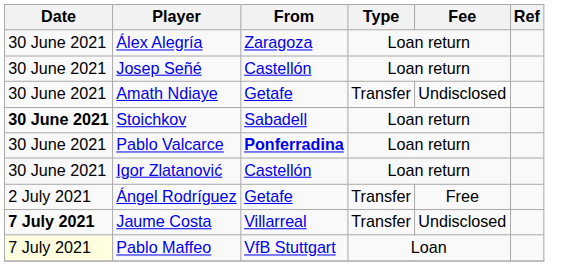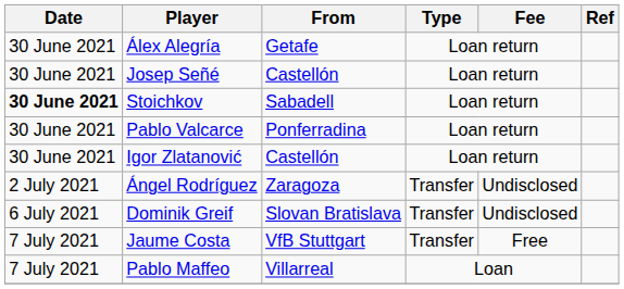 <table class="wikitable">
 <tr>
 <th>Date</th>
 <th>Player</th>
 <th>From</th>
 <th>Type</th>
 <th>Fee</th>
 <th>Ref</th>
 </tr>
 <tr>
 <td>30 June 2021</td>
 <td> <a href='#'>Álex Alegría</a></td>
-<td><a href='#'>Zaragoza</a></td>
+<td><a href='#'>Getafe</a></td>
 <td align=center colspan=2>Loan return</td>
 <td align=center></td>
 </tr>
 <tr>
 <td>30 June 2021</td>
 <td> <a href='#'>Josep Señé</a></td>
 <td><a href='#'>Castellón</a></td>
 <td align=center colspan=2>Loan return</td>
-<td align=center></td>
-</tr>
-<tr>
-<td>30 June 2021</td>
-<td> <a href='#'>Amath Ndiaye</a></td>
-<td><a href='#'>Getafe</a></td>
-<td align=center>Transfer</td>
-<td align=center>Undisclosed</td>
 <td align=center></td>
 </tr>
 <tr>
 <td><strong>30 June 2021</strong></td>
 <td> <a href='#'>Stoichkov</a></td>
 <td><a href='#'>Sabadell</a></td>
 <td align=center colspan=2>Loan return</td>
 <td align=center></td>
 </tr>
 <tr>
 <td>30 June 2021</td>
 <td> <a href='#'>Pablo Valcarce</a></td>
-<td><strong><a href='#'>Ponferradina</a></strong></td>
+<td><a href='#'>Ponferradina</a></td>
 <td align=center colspan=2>Loan return</td>
 <td align=center></td>
 </tr>
 <tr>
 <td>30 June 2021</td>
 <td> <a href='#'>Igor Zlatanović</a></td>
 <td><a href='#'>Castellón</a></td>
 <td align=center colspan=2>Loan return</td>
 <td align=center></td>
 </tr>
 <tr>
 <td>2 July 2021</td>
 <td> <a href='#'>Ángel Rodríguez</a></td>
-<td><a href='#'>Getafe</a></td>
+<td><a href='#'>Zaragoza</a></td>
+<td align=center>Transfer</td>
+<td align=center>Undisclosed</td>
+<td align=center></td>
+</tr>
+<tr>
+<td>6 July 2021</td>
+<td> <a href='#'>Dominik Greif</a></td>
+<td> <a href='#'>Slovan Bratislava</a></td>
+<td align=center>Transfer</td>
+<td align=center>Undisclosed</td>
+<td align=center></td>
+</tr>
+<tr>
+<td>7 July 2021</td>
+<td> <a href='#'>Jaume Costa</a></td>
+<td> <a href='#'>VfB Stuttgart</a></td>
 <td align=center>Transfer</td>
 <td align=center>Free</td>
 <td align=center></td>
 </tr>
 <tr>
-<td><strong>7 July 2021</strong></td>
-<td> <a href='#'>Jaume Costa</a></td>
+<td>7 July 2021</td>
+<td> <a href='#'>Pablo Maffeo</a></td>
 <td><a href='#'>Villarreal</a></td>
-<td align=center>Transfer</td>
-<td align=center>Undisclosed</td>
-<td align=center></td>
-</tr>
-<tr>
-<td style="background: lightyellow;">7 July 2021</td>
-<td> <a href='#'>Pablo Maffeo</a></td>
-<td> <a href='#'>VfB Stuttgart</a></td>
 <td align=center colspan=2>Loan</td>
 <td align=center></td>
 </tr>
 <tr>
 </tr>
 </table>
